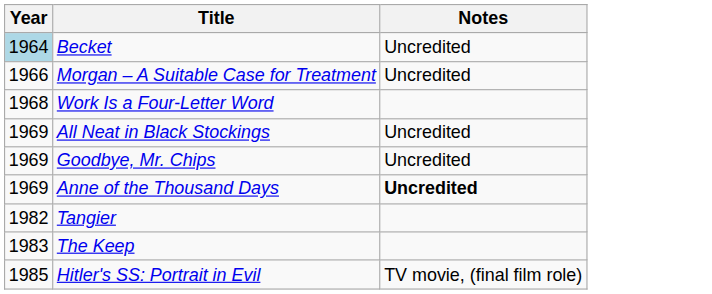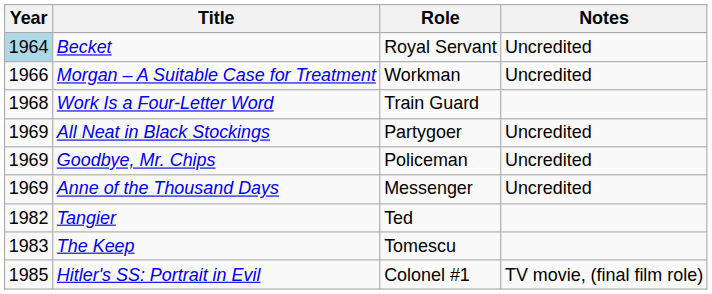 <table class="wikitable">
 <tr>
 <th>Year</th>
 <th>Title</th>
+<th>Role</th>
 <th>Notes</th>
 </tr>
 <tr>
 <td style="background: lightblue;">1964</td>
 <td><em><a href='#'>Becket</a></em></td>
+<td>Royal Servant</td>
 <td>Uncredited</td>
 </tr>
 <tr>
 <td>1966</td>
 <td><em><a href='#'>Morgan – A Suitable Case for Treatment</a></em></td>
+<td>Workman</td>
 <td>Uncredited</td>
 </tr>
 <tr>
 <td>1968</td>
 <td><em><a href='#'>Work Is a Four-Letter Word</a></em></td>
+<td>Train Guard</td>
 <td></td>
 </tr>
 <tr>
 <td>1969</td>
 <td><em><a href='#'>All Neat in Black Stockings</a></em></td>
+<td>Partygoer</td>
 <td>Uncredited</td>
 </tr>
 <tr>
 <td>1969</td>
 <td><em><a href='#'>Goodbye, Mr. Chips</a></em></td>
+<td>Policeman</td>
 <td>Uncredited</td>
 </tr>
 <tr>
 <td>1969</td>
 <td><em><a href='#'>Anne of the Thousand Days</a></em></td>
-<td><strong>Uncredited</strong></td>
+<td>Messenger</td>
+<td>Uncredited</td>
 </tr>
 <tr>
 <td>1982</td>
 <td><em><a href='#'>Tangier</a></em></td>
+<td>Ted</td>
 <td></td>
 </tr>
 <tr>
 <td>1983</td>
 <td><em><a href='#'>The Keep</a></em></td>
+<td>Tomescu</td>
 <td></td>
 </tr>
 <tr>
 <td>1985</td>
 <td><em><a href='#'>Hitler's SS: Portrait in Evil</a></em></td>
+<td>Colonel #1</td>
 <td>TV movie, (final film role)</td>
 </tr>
 </table>
